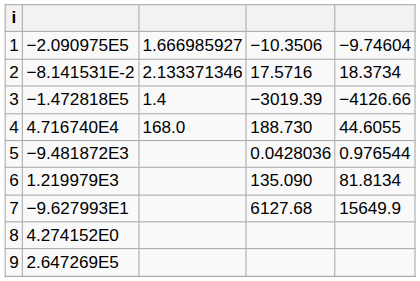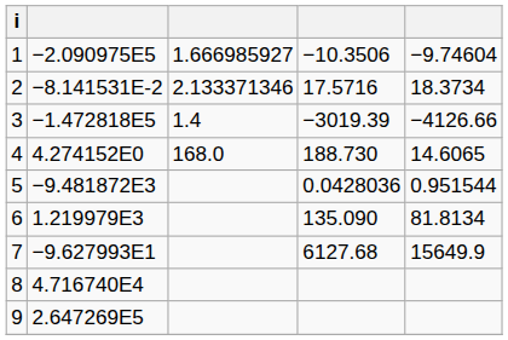 <table class="wikitable collapsible collapsed" align="right">
 <tr>
 <th>i</th>
 <th></th>
 <th></th>
 <th></th>
 <th></th>
 </tr>
 <tr>
 <td>1</td>
 <td>−2.090975E5</td>
 <td>1.666985927</td>
 <td>−10.3506</td>
 <td>−9.74604</td>
 </tr>
 <tr>
 <td>2</td>
 <td>−8.141531E-2</td>
 <td>2.133371346</td>
 <td>17.5716</td>
 <td>18.3734</td>
 </tr>
 <tr>
 <td>3</td>
 <td>−1.472818E5</td>
 <td>1.4</td>
 <td>−3019.39</td>
 <td>−4126.66</td>
 </tr>
 <tr>
 <td>4</td>
-<td>4.716740E4</td>
+<td>4.274152E0</td>
 <td>168.0</td>
 <td>188.730</td>
-<td>44.6055</td>
+<td>14.6065</td>
 </tr>
 <tr>
 <td>5</td>
 <td>−9.481872E3</td>
 <td></td>
 <td>0.0428036</td>
-<td>0.976544</td>
+<td>0.951544</td>
 </tr>
 <tr>
 <td>6</td>
 <td>1.219979E3</td>
 <td></td>
 <td>135.090</td>
 <td>81.8134</td>
 </tr>
 <tr>
 <td>7</td>
 <td>−9.627993E1</td>
 <td></td>
 <td>6127.68</td>
 <td>15649.9</td>
 </tr>
 <tr>
 <td>8</td>
-<td>4.274152E0</td>
+<td>4.716740E4</td>
 <td></td>
 <td></td>
 <td></td>
 </tr>
 <tr>
 <td>9</td>
 <td>2.647269E5</td>
 <td></td>
 <td></td>
 <td></td>
 </tr>
 <tr>
 </tr>
 </table>
